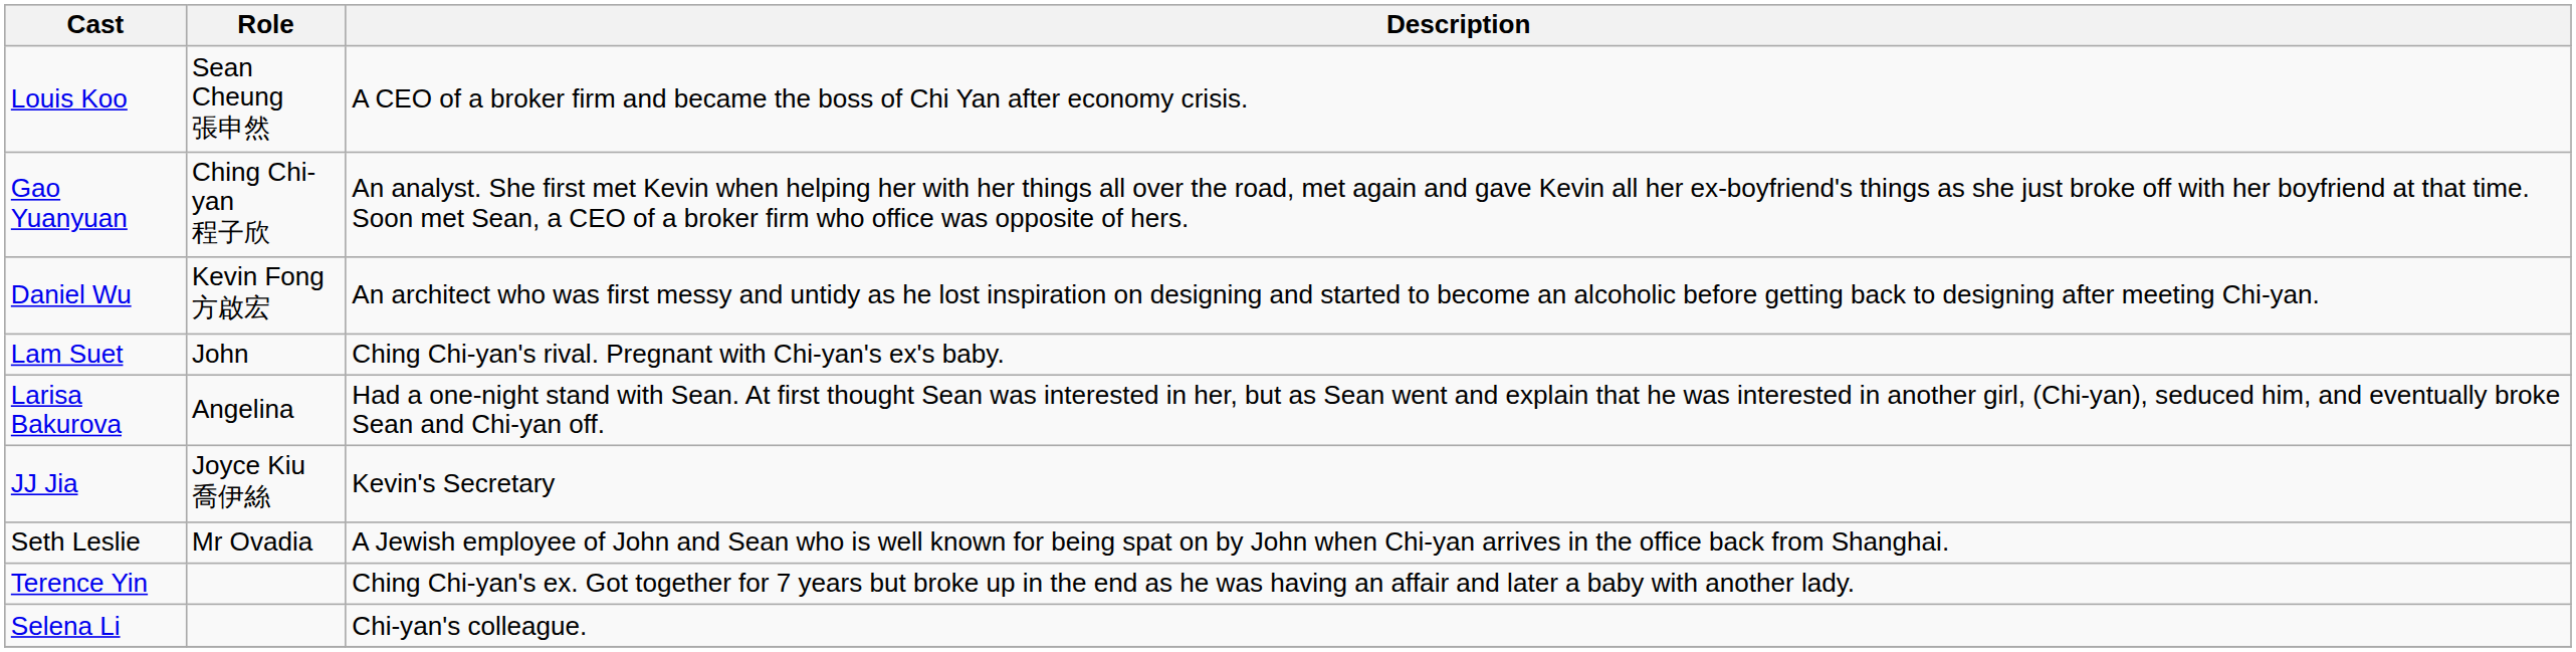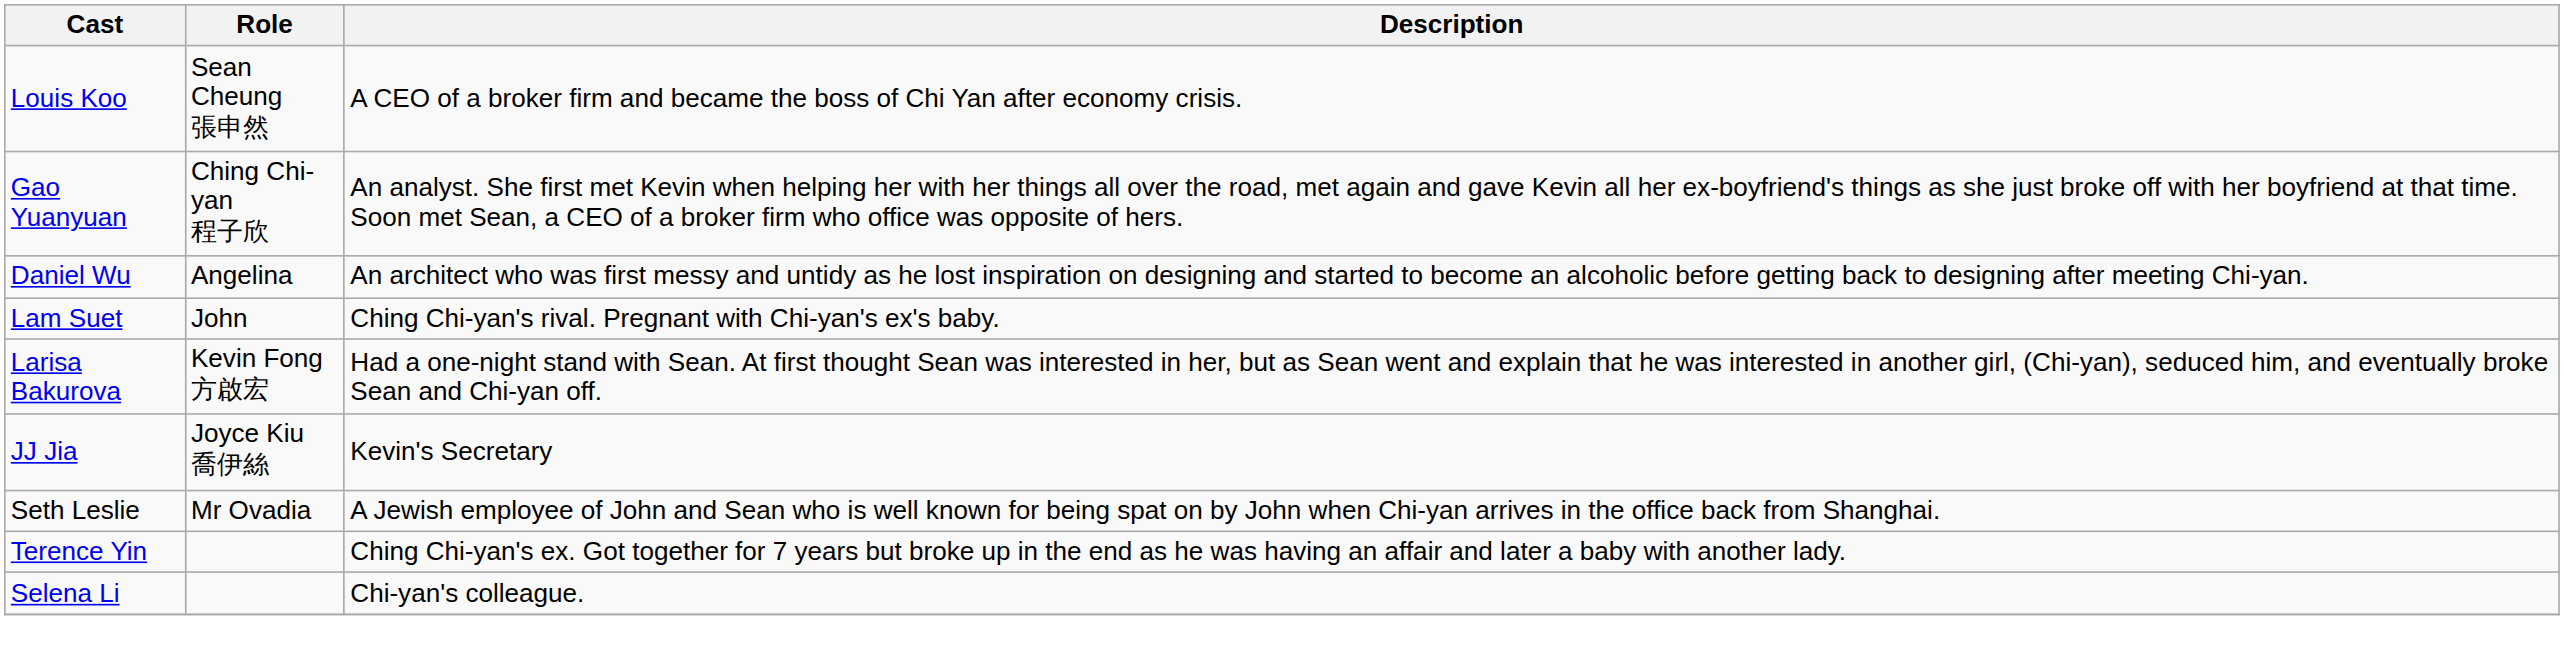 <table class="wikitable">
 <tr>
 <th>Cast</th>
 <th>Role</th>
 <th>Description</th>
 </tr>
 <tr>
 <td><a href='#'>Louis Koo</a></td>
 <td>Sean Cheung<br>張申然</td>
 <td>A CEO of a broker firm and became the boss of Chi Yan after economy crisis.</td>
 </tr>
 <tr>
 <td><a href='#'>Gao Yuanyuan</a></td>
 <td>Ching Chi-yan<br>程子欣</td>
 <td>An analyst. She first met Kevin when helping her with her things all over the road, met again and gave Kevin all her ex-boyfriend's things as she just broke off with her boyfriend at that time. Soon met Sean, a CEO of a broker firm who office was opposite of hers.</td>
 </tr>
 <tr>
 <td><a href='#'>Daniel Wu</a></td>
-<td>Kevin Fong<br>方啟宏</td>
+<td>Angelina</td>
 <td>An architect who was first messy and untidy as he lost inspiration on designing and started to become an alcoholic before getting back to designing after meeting Chi-yan.</td>
 </tr>
 <tr>
 <td><a href='#'>Lam Suet</a></td>
 <td>John</td>
 <td>Ching Chi-yan's rival. Pregnant with Chi-yan's ex's baby.</td>
 </tr>
 <tr>
 <td><a href='#'>Larisa Bakurova</a></td>
-<td>Angelina</td>
+<td>Kevin Fong<br>方啟宏</td>
 <td>Had a one-night stand with Sean. At first thought Sean was interested in her, but as Sean went and explain that he was interested in another girl, (Chi-yan), seduced him, and eventually broke Sean and Chi-yan off.</td>
 </tr>
 <tr>
 <td><a href='#'>JJ Jia</a></td>
 <td>Joyce Kiu<br>喬伊絲</td>
 <td>Kevin's Secretary</td>
 </tr>
 <tr>
 <td>Seth Leslie</td>
 <td>Mr Ovadia</td>
 <td>A Jewish employee of John and Sean who is well known for being spat on by John when Chi-yan arrives in the office back from Shanghai.</td>
 </tr>
 <tr>
 <td><a href='#'>Terence Yin</a></td>
 <td></td>
 <td>Ching Chi-yan's ex. Got together for 7 years but broke up in the end as he was having an affair and later a baby with another lady.</td>
 </tr>
 <tr>
 <td><a href='#'>Selena Li</a></td>
 <td></td>
 <td>Chi-yan's colleague.</td>
 </tr>
 <tr>
 </tr>
 </table>
